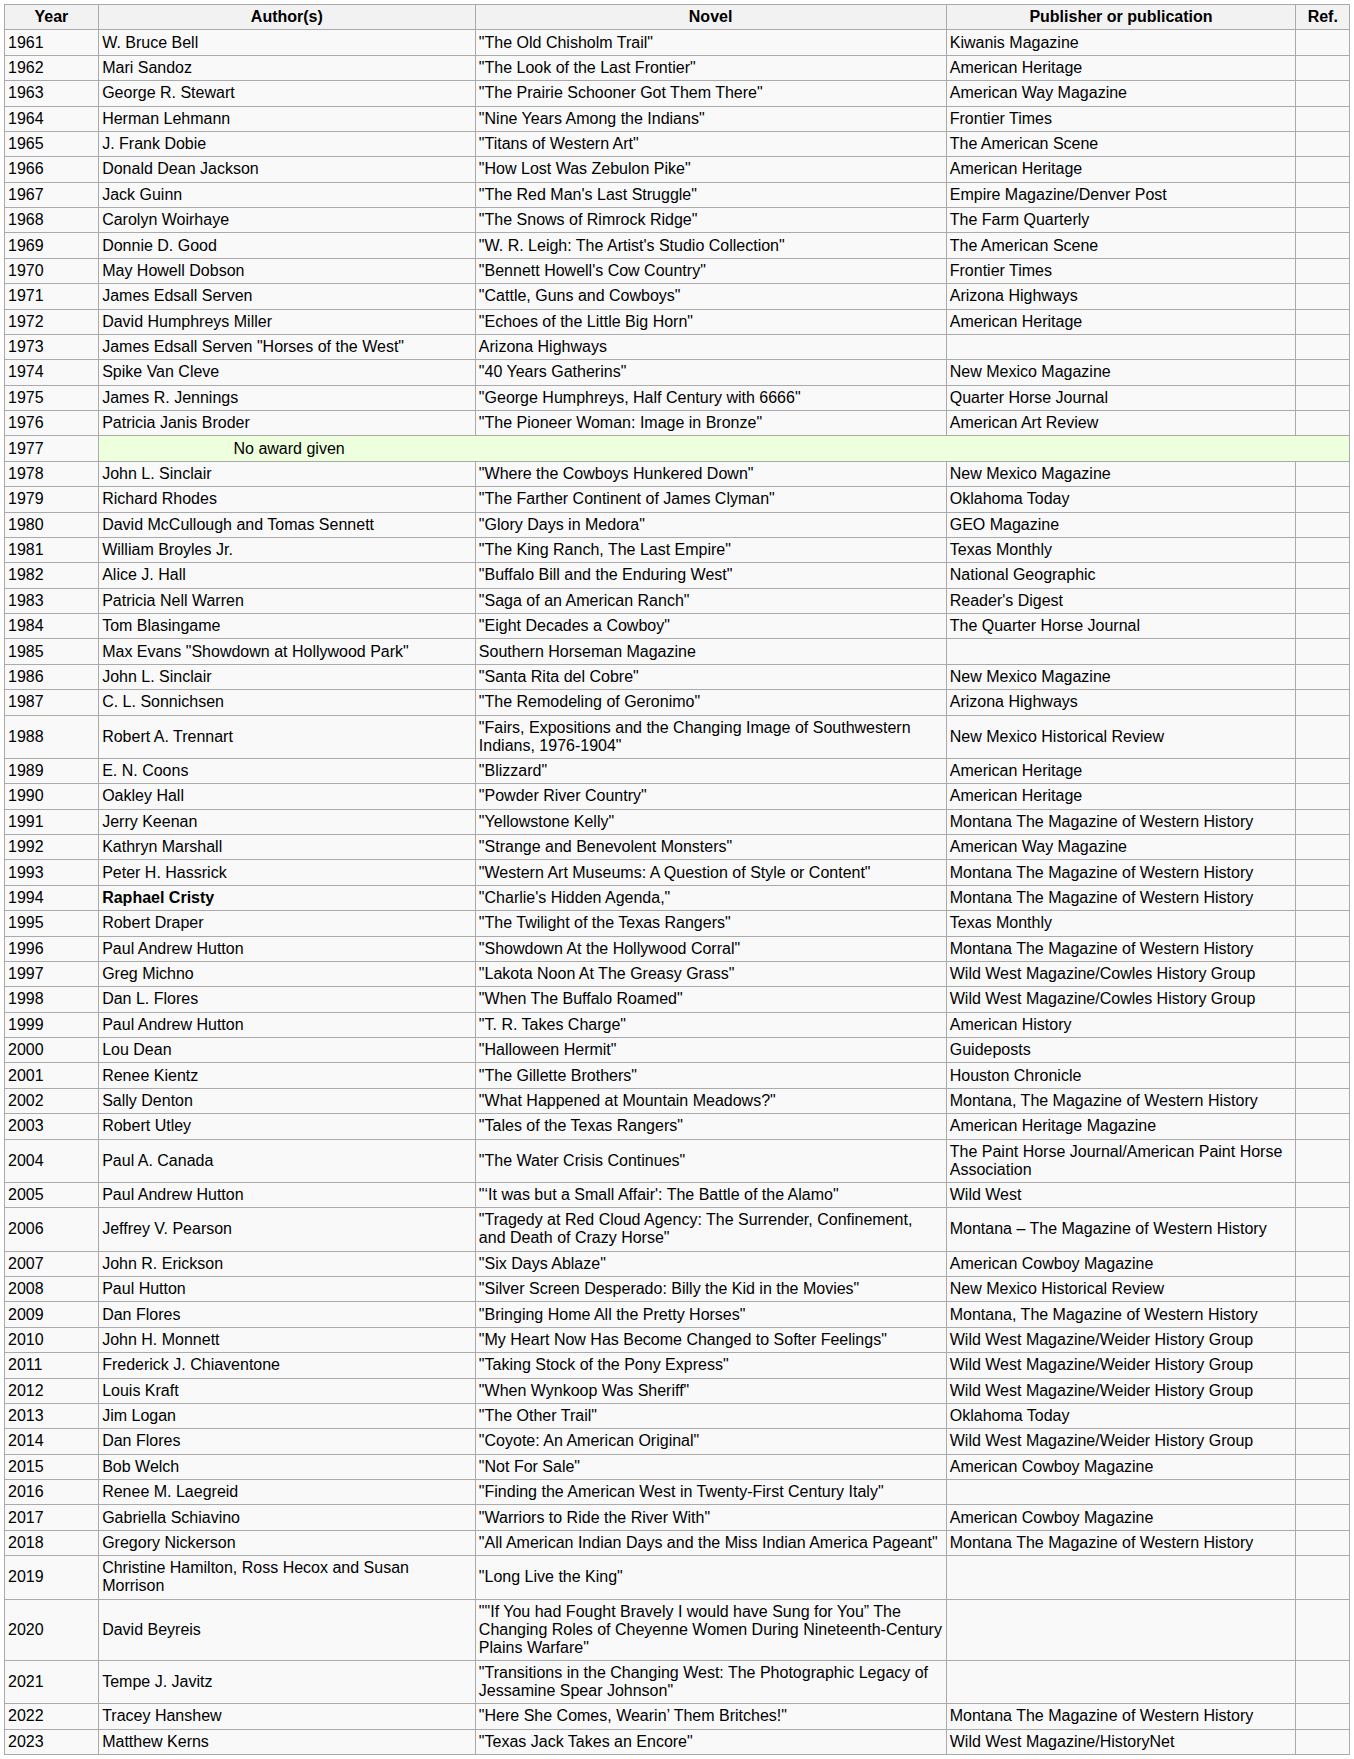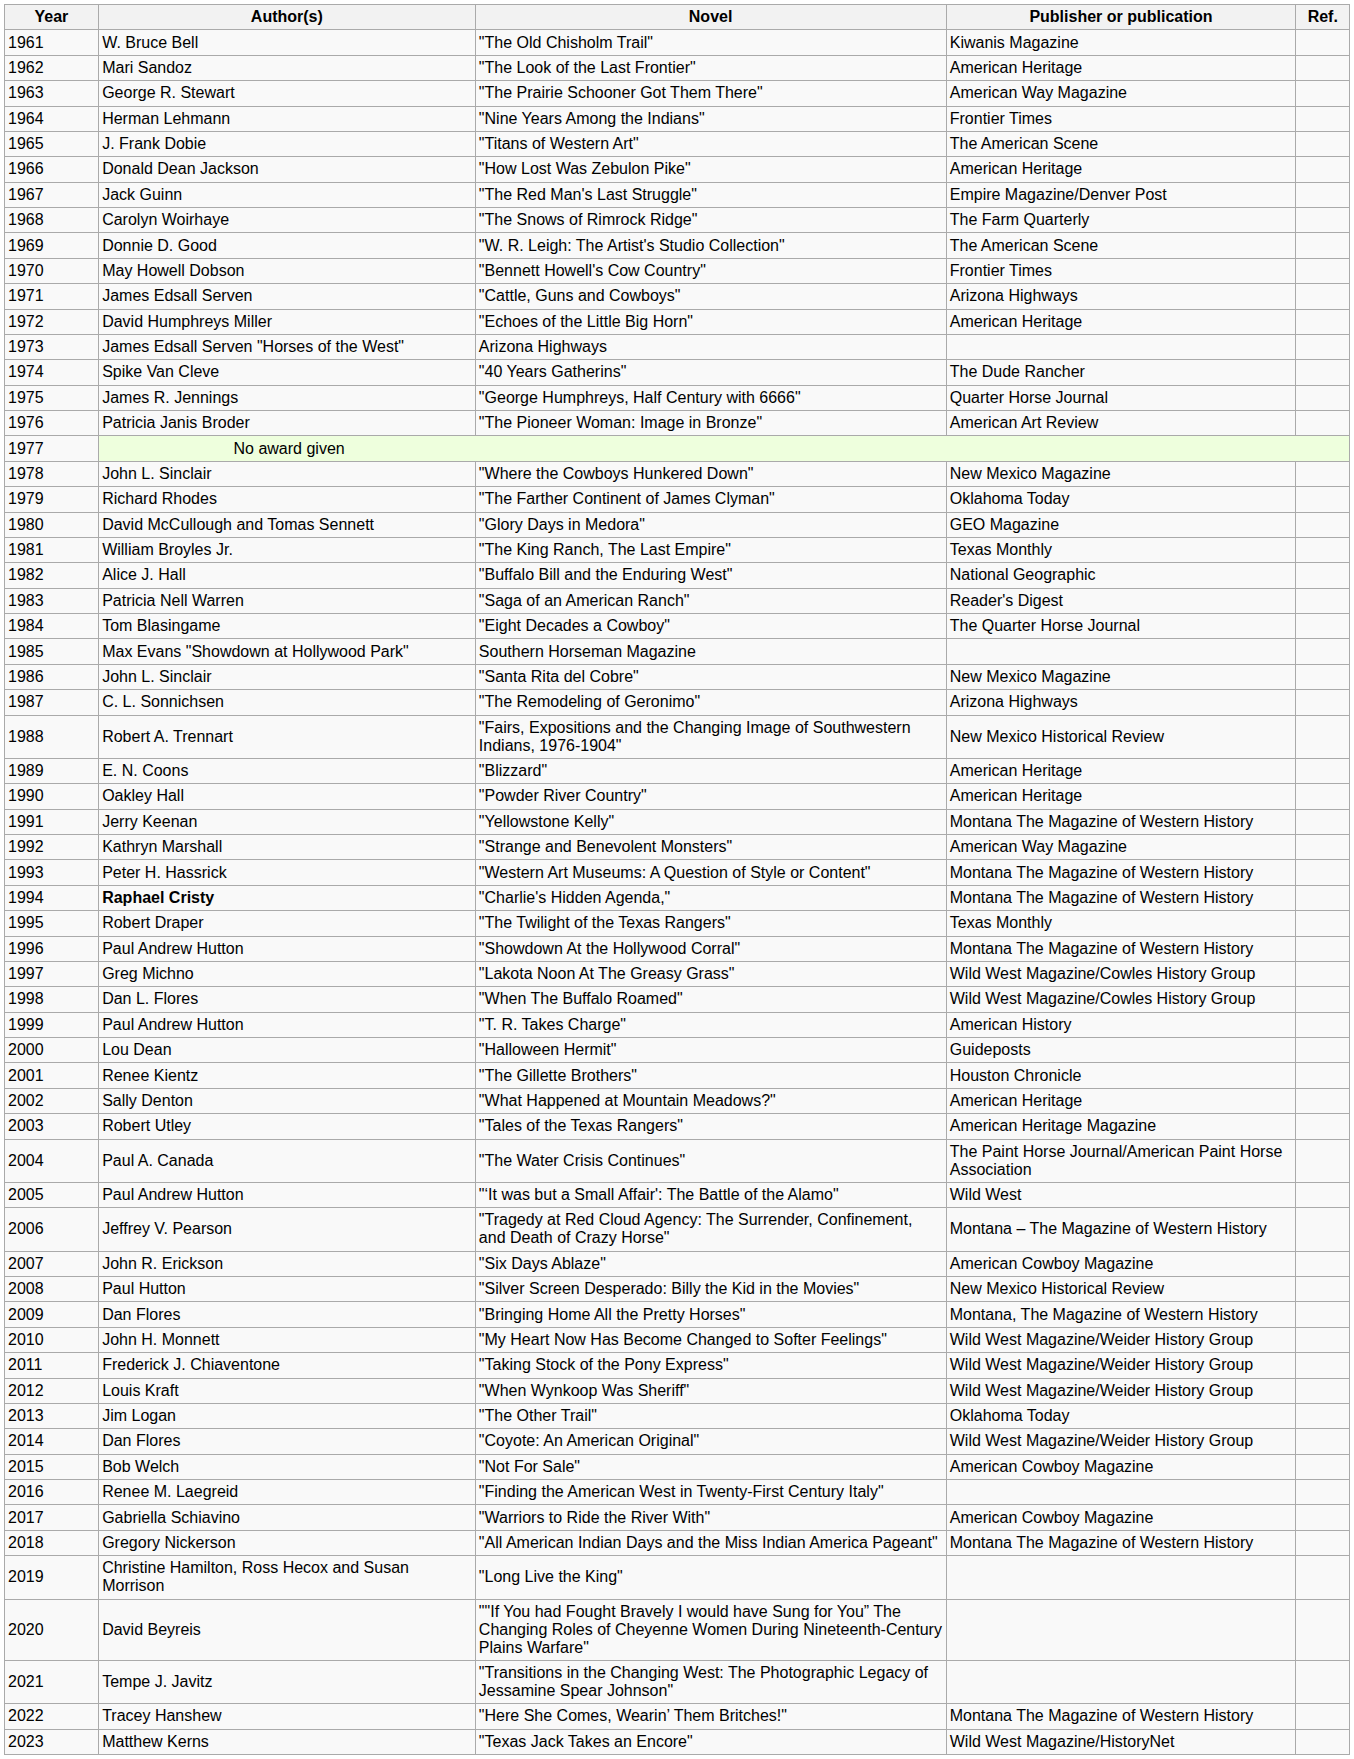 <table class="sortable wikitable" width="85%" cellpadding="5" style="margin: 1em auto 1em auto">
 <tr>
 <th width="7%" scope="col">Year</th>
 <th width="28%" scope="col">Author(s)</th>
 <th width="35%" scope="col">Novel</th>
 <th width="26%" scope="col">Publisher or publication</th>
 <th width="4%" scope="col" class="unsortable">Ref.</th>
 </tr>
 <tr>
 <td>1961</td>
 <td>W. Bruce Bell</td>
 <td>"The Old Chisholm Trail"</td>
 <td>Kiwanis Magazine</td>
 <td></td>
 </tr>
 <tr>
 <td>1962</td>
 <td>Mari Sandoz</td>
 <td>"The Look of the Last Frontier"</td>
 <td>American Heritage</td>
 <td></td>
 </tr>
 <tr>
 <td>1963</td>
 <td>George R. Stewart</td>
 <td>"The Prairie Schooner Got Them There"</td>
 <td>American Way Magazine</td>
 <td></td>
 </tr>
 <tr>
 <td>1964</td>
 <td>Herman Lehmann</td>
 <td>"Nine Years Among the Indians"</td>
 <td>Frontier Times</td>
 <td></td>
 </tr>
 <tr>
 <td>1965</td>
 <td>J. Frank Dobie</td>
 <td>"Titans of Western Art"</td>
 <td>The American Scene</td>
 <td></td>
 </tr>
 <tr>
 <td>1966</td>
 <td>Donald Dean Jackson</td>
 <td>"How Lost Was Zebulon Pike"</td>
 <td>American Heritage</td>
 <td></td>
 </tr>
 <tr>
 <td>1967</td>
 <td>Jack Guinn</td>
 <td>"The Red Man's Last Struggle"</td>
 <td>Empire Magazine/Denver Post</td>
 <td></td>
 </tr>
 <tr>
 <td>1968</td>
 <td>Carolyn Woirhaye</td>
 <td>"The Snows of Rimrock Ridge"</td>
 <td>The Farm Quarterly</td>
 <td></td>
 </tr>
 <tr>
 <td>1969</td>
 <td>Donnie D. Good</td>
 <td>"W. R. Leigh: The Artist's Studio Collection"</td>
 <td>The American Scene</td>
 <td></td>
 </tr>
 <tr>
 <td>1970</td>
 <td>May Howell Dobson</td>
 <td>"Bennett Howell's Cow Country"</td>
 <td>Frontier Times</td>
 <td></td>
 </tr>
 <tr>
 <td>1971</td>
 <td>James Edsall Serven</td>
 <td>"Cattle, Guns and Cowboys"</td>
 <td>Arizona Highways</td>
 <td></td>
 </tr>
 <tr>
 <td>1972</td>
 <td>David Humphreys Miller</td>
 <td>"Echoes of the Little Big Horn"</td>
 <td>American Heritage</td>
 <td></td>
 </tr>
 <tr>
 <td>1973</td>
 <td>James Edsall Serven "Horses of the West"</td>
 <td>Arizona Highways</td>
 <td></td>
 </tr>
 <tr>
 <td>1974</td>
 <td>Spike Van Cleve</td>
 <td>"40 Years Gatherins"</td>
-<td>New Mexico Magazine</td>
+<td>The Dude Rancher</td>
 <td></td>
 </tr>
 <tr>
 <td>1975</td>
 <td>James R. Jennings</td>
 <td>"George Humphreys, Half Century with 6666"</td>
 <td>Quarter Horse Journal</td>
 <td></td>
 </tr>
 <tr>
 <td>1976</td>
 <td>Patricia Janis Broder</td>
 <td>"The Pioneer Woman: Image in Bronze"</td>
 <td>American Art Review</td>
 <td></td>
 </tr>
 <tr>
 <td>1977</td>
 <td colspan="4" style="background-color:#EFD; padding-left:10%" data-sort-value="?">No award given</td>
 </tr>
 <tr>
 <td>1978</td>
 <td>John L. Sinclair</td>
 <td>"Where the Cowboys Hunkered Down"</td>
 <td>New Mexico Magazine</td>
 <td></td>
 </tr>
 <tr>
 <td>1979</td>
 <td>Richard Rhodes</td>
 <td>"The Farther Continent of James Clyman"</td>
 <td>Oklahoma Today</td>
 <td></td>
 </tr>
 <tr>
 <td>1980</td>
 <td>David McCullough and Tomas Sennett</td>
 <td>"Glory Days in Medora"</td>
 <td>GEO Magazine</td>
 <td></td>
 </tr>
 <tr>
 <td>1981</td>
 <td>William Broyles Jr.</td>
 <td>"The King Ranch, The Last Empire"</td>
 <td>Texas Monthly</td>
 <td></td>
 </tr>
 <tr>
 <td>1982</td>
 <td>Alice J. Hall</td>
 <td>"Buffalo Bill and the Enduring West"</td>
 <td>National Geographic</td>
 <td></td>
 </tr>
 <tr>
 <td>1983</td>
 <td>Patricia Nell Warren</td>
 <td>"Saga of an American Ranch"</td>
 <td>Reader's Digest</td>
 <td></td>
 </tr>
 <tr>
 <td>1984</td>
 <td>Tom Blasingame</td>
 <td>"Eight Decades a Cowboy"</td>
 <td>The Quarter Horse Journal</td>
 <td></td>
 </tr>
 <tr>
 <td>1985</td>
 <td>Max Evans "Showdown at Hollywood Park"</td>
 <td>Southern Horseman Magazine</td>
 <td></td>
 </tr>
 <tr>
 <td>1986</td>
 <td>John L. Sinclair</td>
 <td>"Santa Rita del Cobre"</td>
 <td>New Mexico Magazine</td>
 <td></td>
 </tr>
 <tr>
 <td>1987</td>
 <td>C. L. Sonnichsen</td>
 <td>"The Remodeling of Geronimo"</td>
 <td>Arizona Highways</td>
 <td></td>
 </tr>
 <tr>
 <td>1988</td>
 <td>Robert A. Trennart</td>
 <td>"Fairs, Expositions and the Changing Image of Southwestern Indians, 1976-1904"</td>
 <td>New Mexico Historical Review</td>
 <td></td>
 </tr>
 <tr>
 <td>1989</td>
 <td>E. N. Coons</td>
 <td>"Blizzard"</td>
 <td>American Heritage</td>
 <td></td>
 </tr>
 <tr>
 <td>1990</td>
 <td>Oakley Hall</td>
 <td>"Powder River Country"</td>
 <td>American Heritage</td>
 <td></td>
 </tr>
 <tr>
 <td>1991</td>
 <td>Jerry Keenan</td>
 <td>"Yellowstone Kelly"</td>
 <td>Montana The Magazine of Western History</td>
 <td></td>
 </tr>
 <tr>
 <td>1992</td>
 <td>Kathryn Marshall</td>
 <td>"Strange and Benevolent Monsters"</td>
 <td>American Way Magazine</td>
 <td></td>
 </tr>
 <tr>
 <td>1993</td>
 <td>Peter H. Hassrick</td>
 <td>"Western Art Museums: A Question of Style or Content"</td>
 <td>Montana The Magazine of Western History</td>
 <td></td>
 </tr>
 <tr>
 <td>1994</td>
 <td><strong>Raphael Cristy</strong></td>
 <td>"Charlie's Hidden Agenda,"</td>
 <td>Montana The Magazine of Western History</td>
 </tr>
 <tr>
 <td>1995</td>
 <td>Robert Draper</td>
 <td>"The Twilight of the Texas Rangers"</td>
 <td>Texas Monthly</td>
 <td></td>
 </tr>
 <tr>
 <td>1996</td>
 <td>Paul Andrew Hutton</td>
 <td>"Showdown At the Hollywood Corral"</td>
 <td>Montana The Magazine of Western History</td>
 <td></td>
 </tr>
 <tr>
 <td>1997</td>
 <td>Greg Michno</td>
 <td>"Lakota Noon At The Greasy Grass"</td>
 <td>Wild West Magazine/Cowles History Group</td>
 <td></td>
 </tr>
 <tr>
 <td>1998</td>
 <td>Dan L. Flores</td>
 <td>"When The Buffalo Roamed"</td>
 <td>Wild West Magazine/Cowles History Group</td>
 <td></td>
 </tr>
 <tr>
 <td>1999</td>
 <td>Paul Andrew Hutton</td>
 <td>"T. R. Takes Charge"</td>
 <td>American History</td>
 <td></td>
 </tr>
 <tr>
 <td>2000</td>
 <td>Lou Dean</td>
 <td>"Halloween Hermit"</td>
 <td>Guideposts</td>
 <td></td>
 </tr>
 <tr>
 <td>2001</td>
 <td>Renee Kientz</td>
 <td>"The Gillette Brothers"</td>
 <td>Houston Chronicle</td>
 <td></td>
 </tr>
 <tr>
 <td>2002</td>
 <td>Sally Denton</td>
 <td>"What Happened at Mountain Meadows?"</td>
-<td>Montana, The Magazine of Western History</td>
+<td>American Heritage</td>
 <td></td>
 </tr>
 <tr>
 <td>2003</td>
 <td>Robert Utley</td>
 <td>"Tales of the Texas Rangers"</td>
 <td>American Heritage Magazine</td>
 <td></td>
 </tr>
 <tr>
 <td>2004</td>
 <td>Paul A. Canada</td>
 <td>"The Water Crisis Continues"</td>
 <td>The Paint Horse Journal/American Paint Horse Association</td>
 <td></td>
 </tr>
 <tr>
 <td>2005</td>
 <td>Paul Andrew Hutton</td>
 <td>"‘It was but a Small Affair': The Battle of the Alamo"</td>
 <td>Wild West</td>
 <td></td>
 </tr>
 <tr>
 <td>2006</td>
 <td>Jeffrey V. Pearson</td>
 <td>"Tragedy at Red Cloud Agency: The Surrender, Confinement, and Death of Crazy Horse"</td>
 <td>Montana – The Magazine of Western History</td>
 <td></td>
 </tr>
 <tr>
 <td>2007</td>
 <td>John R. Erickson</td>
 <td>"Six Days Ablaze"</td>
 <td>American Cowboy Magazine</td>
 <td></td>
 </tr>
 <tr>
 <td>2008</td>
 <td>Paul Hutton</td>
 <td>"Silver Screen Desperado: Billy the Kid in the Movies"</td>
 <td>New Mexico Historical Review</td>
 <td></td>
 </tr>
 <tr>
 <td>2009</td>
 <td>Dan Flores</td>
 <td>"Bringing Home All the Pretty Horses"</td>
 <td>Montana, The Magazine of Western History</td>
 <td></td>
 </tr>
 <tr>
 <td>2010</td>
 <td>John H. Monnett</td>
 <td>"My Heart Now Has Become Changed to Softer Feelings"</td>
 <td>Wild West Magazine/Weider History Group</td>
 <td></td>
 </tr>
 <tr>
 <td>2011</td>
 <td>Frederick J. Chiaventone</td>
 <td>"Taking Stock of the Pony Express"</td>
 <td>Wild West Magazine/Weider History Group</td>
 <td></td>
 </tr>
 <tr>
 <td>2012</td>
 <td>Louis Kraft</td>
 <td>"When Wynkoop Was Sheriff"</td>
 <td>Wild West Magazine/Weider History Group</td>
 <td></td>
 </tr>
 <tr>
 <td>2013</td>
 <td>Jim Logan</td>
 <td>"The Other Trail"</td>
 <td>Oklahoma Today</td>
 <td></td>
 </tr>
 <tr>
 <td>2014</td>
 <td>Dan Flores</td>
 <td>"Coyote: An American Original"</td>
 <td>Wild West Magazine/Weider History Group</td>
 <td></td>
 </tr>
 <tr>
 <td>2015</td>
 <td>Bob Welch</td>
 <td>"Not For Sale"</td>
 <td>American Cowboy Magazine</td>
 <td></td>
 </tr>
 <tr>
 <td>2016</td>
 <td>Renee M. Laegreid</td>
 <td>"Finding the American West in Twenty-First Century Italy"</td>
 <td></td>
 </tr>
 <tr>
 <td>2017</td>
 <td>Gabriella Schiavino</td>
 <td>"Warriors to Ride the River With"</td>
 <td>American Cowboy Magazine</td>
 <td></td>
 </tr>
 <tr>
 <td>2018</td>
 <td>Gregory Nickerson</td>
 <td>"All American Indian Days and the Miss Indian America Pageant"</td>
 <td>Montana The Magazine of Western History</td>
 <td></td>
 </tr>
 <tr>
 <td>2019</td>
 <td>Christine Hamilton, Ross Hecox and Susan Morrison</td>
 <td>"Long Live the King"</td>
 <td></td>
 <td></td>
 </tr>
 <tr>
 <td>2020</td>
 <td>David Beyreis</td>
 <td>""If You had Fought Bravely I would have Sung for You” The Changing Roles of Cheyenne Women During Nineteenth-Century Plains Warfare"</td>
 <td></td>
 <td></td>
 </tr>
 <tr>
 <td>2021</td>
 <td>Tempe J. Javitz</td>
 <td>"Transitions in the Changing West: The Photographic Legacy of Jessamine Spear Johnson"</td>
 <td></td>
 <td></td>
 </tr>
 <tr>
 <td>2022</td>
 <td>Tracey Hanshew</td>
 <td>"Here She Comes, Wearin’ Them Britches!"</td>
 <td>Montana The Magazine of Western History</td>
 <td></td>
 </tr>
 <tr>
 <td>2023</td>
 <td>Matthew Kerns</td>
 <td>"Texas Jack Takes an Encore"</td>
 <td>Wild West Magazine/HistoryNet</td>
 <td></td>
 </tr>
 </table>
